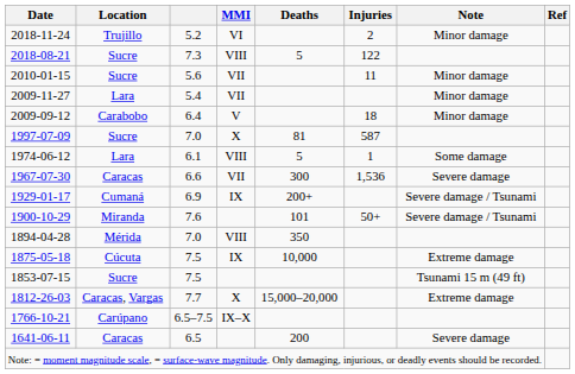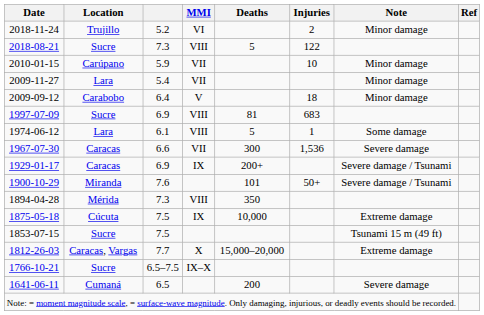 <table class="wikitable sortable" style="text-align: center;">
 <tr>
 <th>Date</th>
 <th>Location</th>
 <th></th>
 <th><a href='#'>MMI</a></th>
 <th>Deaths</th>
 <th>Injuries</th>
 <th>Note</th>
 <th>Ref</th>
 </tr>
 <tr>
 <td>2018-11-24</td>
 <td><a href='#'>Trujillo</a></td>
 <td>5.2 </td>
 <td>VI</td>
 <td></td>
 <td>2</td>
 <td>Minor damage</td>
 <td></td>
 </tr>
 <tr>
 <td><a href='#'>2018-08-21</a></td>
 <td><a href='#'>Sucre</a></td>
 <td>7.3 </td>
 <td>VIII</td>
 <td>5</td>
 <td>122</td>
 <td></td>
 <td></td>
 </tr>
 <tr>
 <td>2010-01-15</td>
-<td><a href='#'>Sucre</a></td>
-<td>5.6 </td>
+<td><a href='#'>Carúpano</a></td>
+<td>5.9 </td>
 <td>VII</td>
 <td></td>
-<td>11</td>
+<td>10</td>
 <td>Minor damage</td>
 <td></td>
 </tr>
 <tr>
 <td>2009-11-27</td>
 <td><a href='#'>Lara</a></td>
 <td>5.4 </td>
 <td>VII</td>
 <td></td>
 <td></td>
 <td>Minor damage</td>
 <td></td>
 </tr>
 <tr>
 <td>2009-09-12</td>
 <td><a href='#'>Carabobo</a></td>
 <td>6.4 </td>
 <td>V</td>
 <td></td>
 <td>18</td>
 <td>Minor damage</td>
 <td></td>
 </tr>
 <tr>
 <td><a href='#'>1997-07-09</a></td>
 <td><a href='#'>Sucre</a></td>
-<td>7.0 </td>
-<td>X</td>
+<td>6.9 </td>
+<td>VIII</td>
 <td>81</td>
-<td>587</td>
+<td>683</td>
 <td></td>
 <td></td>
 </tr>
 <tr>
 <td>1974-06-12</td>
 <td><a href='#'>Lara</a></td>
 <td>6.1 </td>
 <td>VIII</td>
 <td>5</td>
 <td>1</td>
 <td>Some damage</td>
 <td></td>
 </tr>
 <tr>
 <td><a href='#'>1967-07-30</a></td>
 <td><a href='#'>Caracas</a></td>
 <td>6.6 </td>
 <td>VII</td>
 <td>300</td>
 <td>1,536</td>
 <td>Severe damage</td>
 <td></td>
 </tr>
 <tr>
 <td><a href='#'>1929-01-17</a></td>
-<td><a href='#'>Cumaná</a></td>
+<td><a href='#'>Caracas</a></td>
 <td>6.9 </td>
 <td>IX</td>
 <td>200+</td>
 <td></td>
 <td>Severe damage / Tsunami</td>
 <td></td>
 </tr>
 <tr>
 <td><a href='#'>1900-10-29</a></td>
 <td><a href='#'>Miranda</a></td>
 <td>7.6 </td>
 <td></td>
 <td>101</td>
 <td>50+</td>
 <td>Severe damage / Tsunami</td>
 <td></td>
 </tr>
 <tr>
 <td>1894-04-28</td>
 <td><a href='#'>Mérida</a></td>
-<td>7.0 </td>
+<td>7.3 </td>
 <td>VIII</td>
 <td>350</td>
 <td></td>
 <td></td>
 <td></td>
 </tr>
 <tr>
 <td><a href='#'>1875-05-18</a></td>
 <td><a href='#'>Cúcuta</a></td>
 <td>7.5 </td>
 <td>IX</td>
 <td>10,000</td>
 <td></td>
 <td>Extreme damage</td>
 <td></td>
 </tr>
 <tr>
 <td>1853-07-15</td>
 <td><a href='#'>Sucre</a></td>
 <td>7.5</td>
 <td></td>
 <td></td>
 <td></td>
 <td>Tsunami 15 m (49 ft)</td>
 <td></td>
 </tr>
 <tr>
 <td><a href='#'>1812-26-03</a></td>
 <td><a href='#'>Caracas</a>, <a href='#'>Vargas</a></td>
 <td>7.7 </td>
 <td>X</td>
 <td>15,000–20,000</td>
 <td></td>
 <td>Extreme damage</td>
 <td></td>
 </tr>
 <tr>
 <td><a href='#'>1766-10-21</a></td>
-<td><a href='#'>Carúpano</a></td>
+<td><a href='#'>Sucre</a></td>
 <td>6.5–7.5 </td>
 <td>IX–X</td>
 <td></td>
 <td></td>
 <td></td>
 <td></td>
 </tr>
 <tr>
 <td><a href='#'>1641-06-11</a></td>
-<td><a href='#'>Caracas</a></td>
+<td><a href='#'>Cumaná</a></td>
 <td>6.5</td>
 <td></td>
 <td>200</td>
 <td></td>
 <td>Severe damage</td>
 <td></td>
 </tr>
 <tr class="sortbottom">
 <td colspan="7" style="text-align: center;"><small>Note:  = <a href='#'>moment magnitude scale</a>,  = <a href='#'>surface-wave magnitude</a>. Only damaging, injurious, or deadly events should be recorded.</small></td>
 </tr>
 </table>
